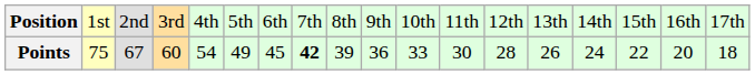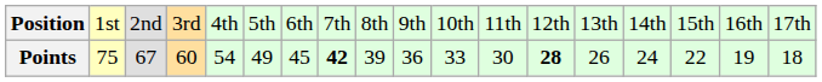 <table class="wikitable" style="font-size:85%; text-align: center;">
 <tr>
 <th>Position</th>
 <td style="background:#FFFFBF;">1st</td>
 <td style="background:#DFDFDF;">2nd</td>
 <td style="background:#FFDF9F;">3rd</td>
 <td style="background:#DFFFDF;">4th</td>
 <td style="background:#DFFFDF;">5th</td>
 <td style="background:#DFFFDF;">6th</td>
 <td style="background:#DFFFDF;">7th</td>
 <td style="background:#DFFFDF;">8th</td>
 <td style="background:#DFFFDF;">9th</td>
 <td style="background:#DFFFDF;">10th</td>
 <td style="background:#DFFFDF;">11th</td>
 <td style="background:#DFFFDF;">12th</td>
 <td style="background:#DFFFDF;">13th</td>
 <td style="background:#DFFFDF;">14th</td>
 <td style="background:#DFFFDF;">15th</td>
 <td style="background:#DFFFDF;">16th</td>
 <td style="background:#DFFFDF;">17th</td>
 </tr>
 <tr>
 <th>Points</th>
 <td style="background:#FFFFBF;">75</td>
 <td style="background:#DFDFDF;">67</td>
 <td style="background:#FFDF9F;">60</td>
 <td style="background:#DFFFDF;">54</td>
 <td style="background:#DFFFDF;">49</td>
 <td style="background:#DFFFDF;">45</td>
 <td style="background:#DFFFDF;"><strong>42</strong></td>
 <td style="background:#DFFFDF;">39</td>
 <td style="background:#DFFFDF;">36</td>
 <td style="background:#DFFFDF;">33</td>
 <td style="background:#DFFFDF;">30</td>
-<td style="background:#DFFFDF;">28</td>
+<td style="background:#DFFFDF;"><strong>28</strong></td>
 <td style="background:#DFFFDF;">26</td>
 <td style="background:#DFFFDF;">24</td>
 <td style="background:#DFFFDF;">22</td>
-<td style="background:#DFFFDF;">20</td>
+<td style="background:#DFFFDF;">19</td>
 <td style="background:#DFFFDF;">18</td>
 </tr>
 </table>
